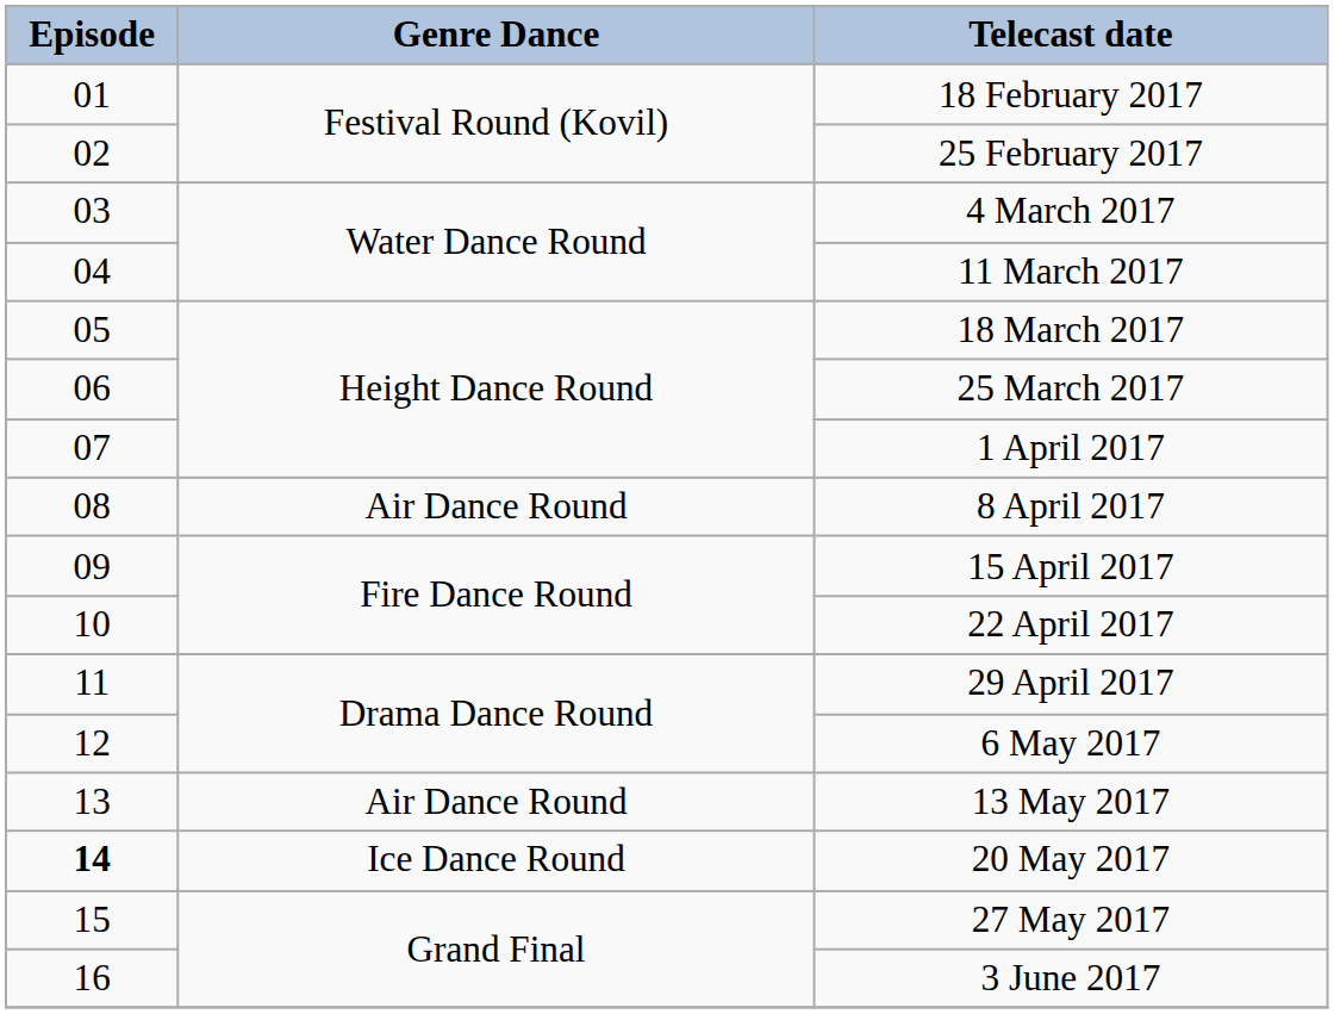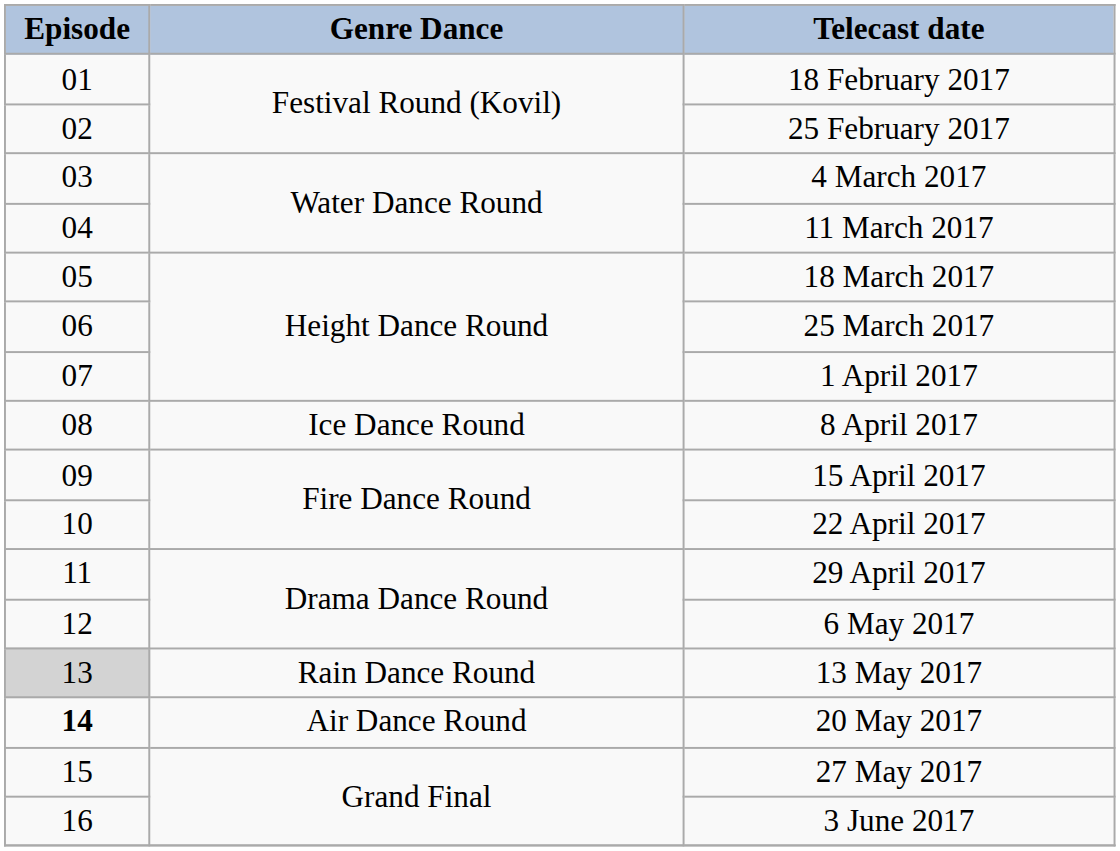 <table class="wikitable" style="text-align:center;">
 <tr>
 <th style="width:50pt; background:LightSteelBlue;">Episode</th>
 <th style="width:200pt; background:LightSteelBlue;">Genre Dance</th>
 <th style="width:160pt; background:LightSteelBlue;">Telecast date</th>
 </tr>
 <tr>
 <td>01</td>
 <td rowspan="2">Festival Round (Kovil)</td>
 <td>18 February 2017</td>
 </tr>
 <tr>
 <td>02</td>
 <td>25 February 2017</td>
 </tr>
 <tr>
 <td>03</td>
 <td rowspan="2">Water Dance Round</td>
 <td>4 March 2017</td>
 </tr>
 <tr>
 <td>04</td>
 <td>11 March 2017</td>
 </tr>
 <tr>
 <td>05</td>
 <td rowspan="3">Height Dance Round</td>
 <td>18 March 2017</td>
 </tr>
 <tr>
 <td>06</td>
 <td>25 March 2017</td>
 </tr>
 <tr>
 <td>07</td>
 <td>1 April 2017</td>
 </tr>
 <tr>
 <td>08</td>
-<td>Air Dance Round</td>
+<td>Ice Dance Round</td>
 <td>8 April 2017</td>
 </tr>
 <tr>
 <td>09</td>
 <td rowspan="2">Fire Dance Round</td>
 <td>15 April 2017</td>
 </tr>
 <tr>
 <td>10</td>
 <td>22 April 2017</td>
 </tr>
 <tr>
 <td>11</td>
 <td rowspan="2">Drama Dance Round</td>
 <td>29 April 2017</td>
 </tr>
 <tr>
 <td>12</td>
 <td>6 May 2017</td>
 </tr>
 <tr>
-<td>13</td>
-<td>Air Dance Round</td>
+<td style="background: lightgrey;">13</td>
+<td>Rain Dance Round</td>
 <td>13 May 2017</td>
 </tr>
 <tr>
 <td><strong>14</strong></td>
-<td>Ice Dance Round</td>
+<td>Air Dance Round</td>
 <td>20 May 2017</td>
 </tr>
 <tr>
 <td>15</td>
 <td rowspan="2">Grand Final</td>
 <td>27 May 2017</td>
 </tr>
 <tr>
 <td>16</td>
 <td>3 June 2017</td>
 </tr>
 <tr>
 </tr>
 </table>
